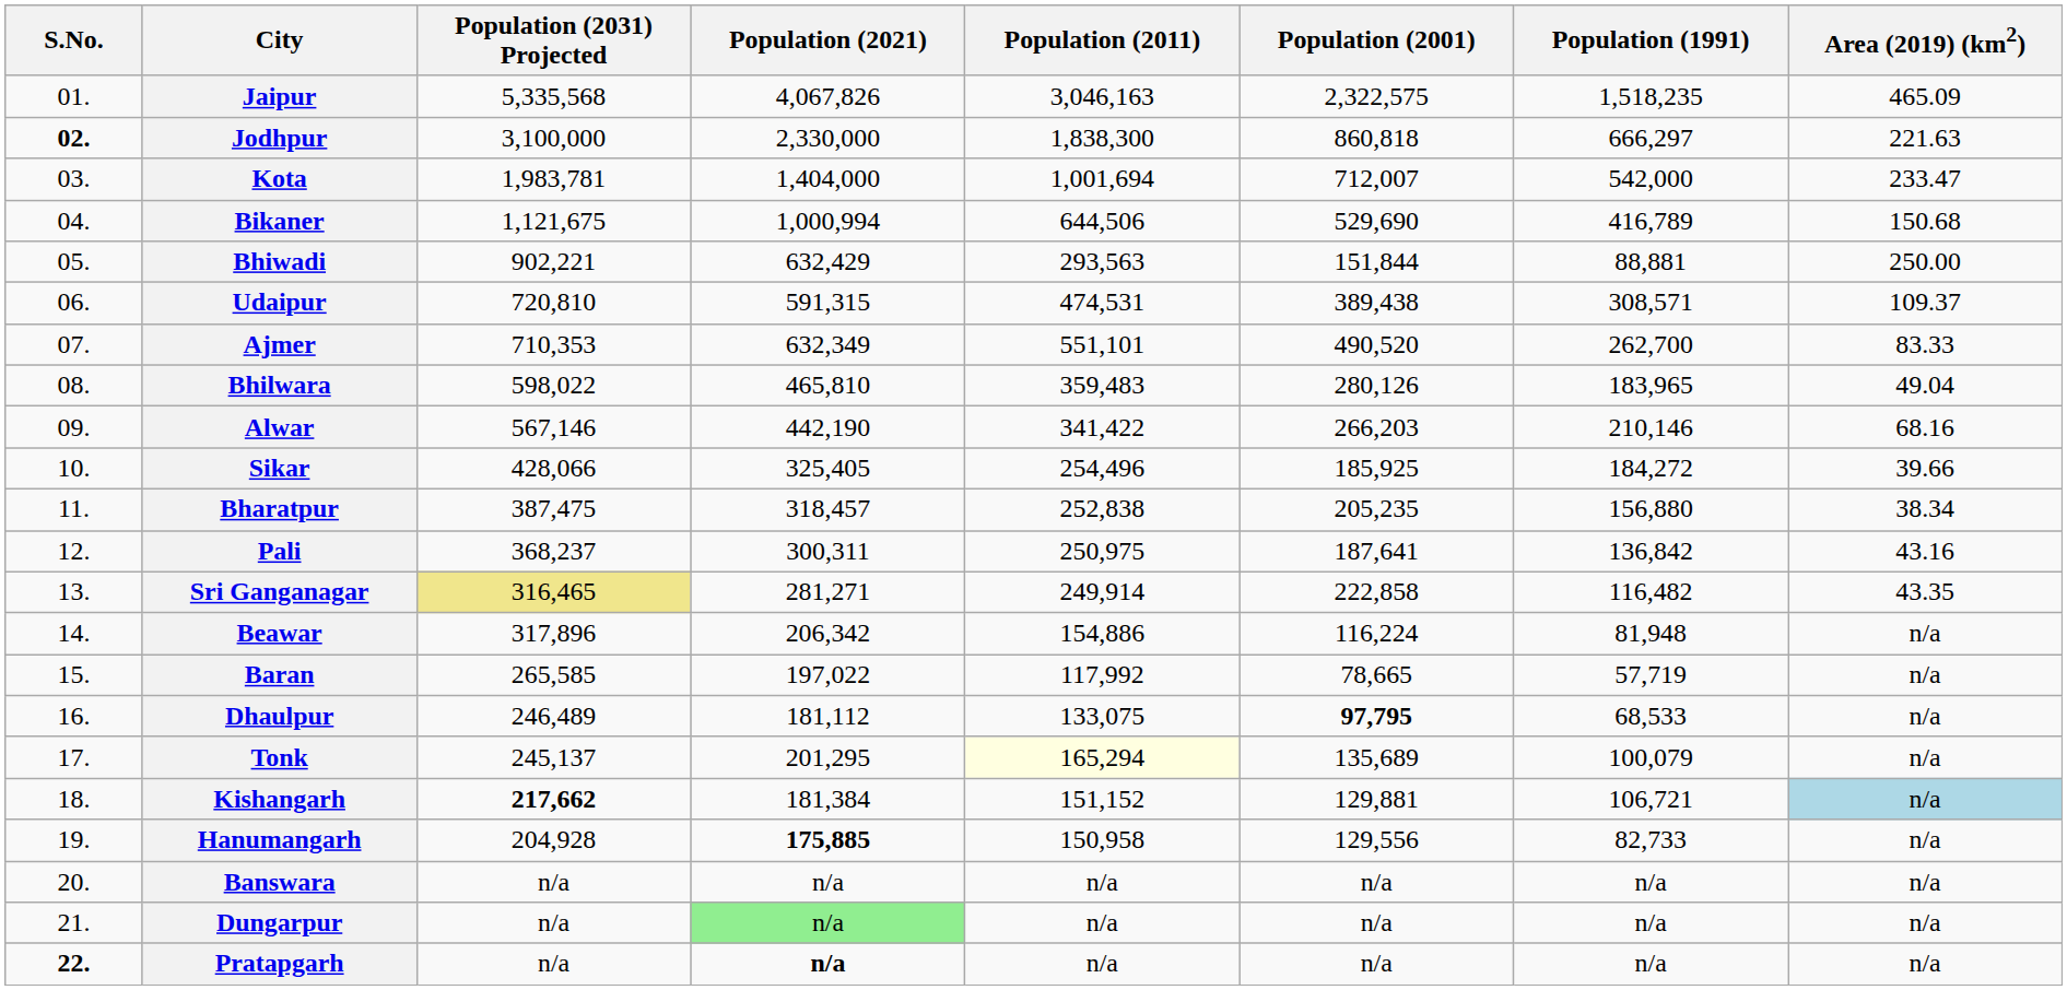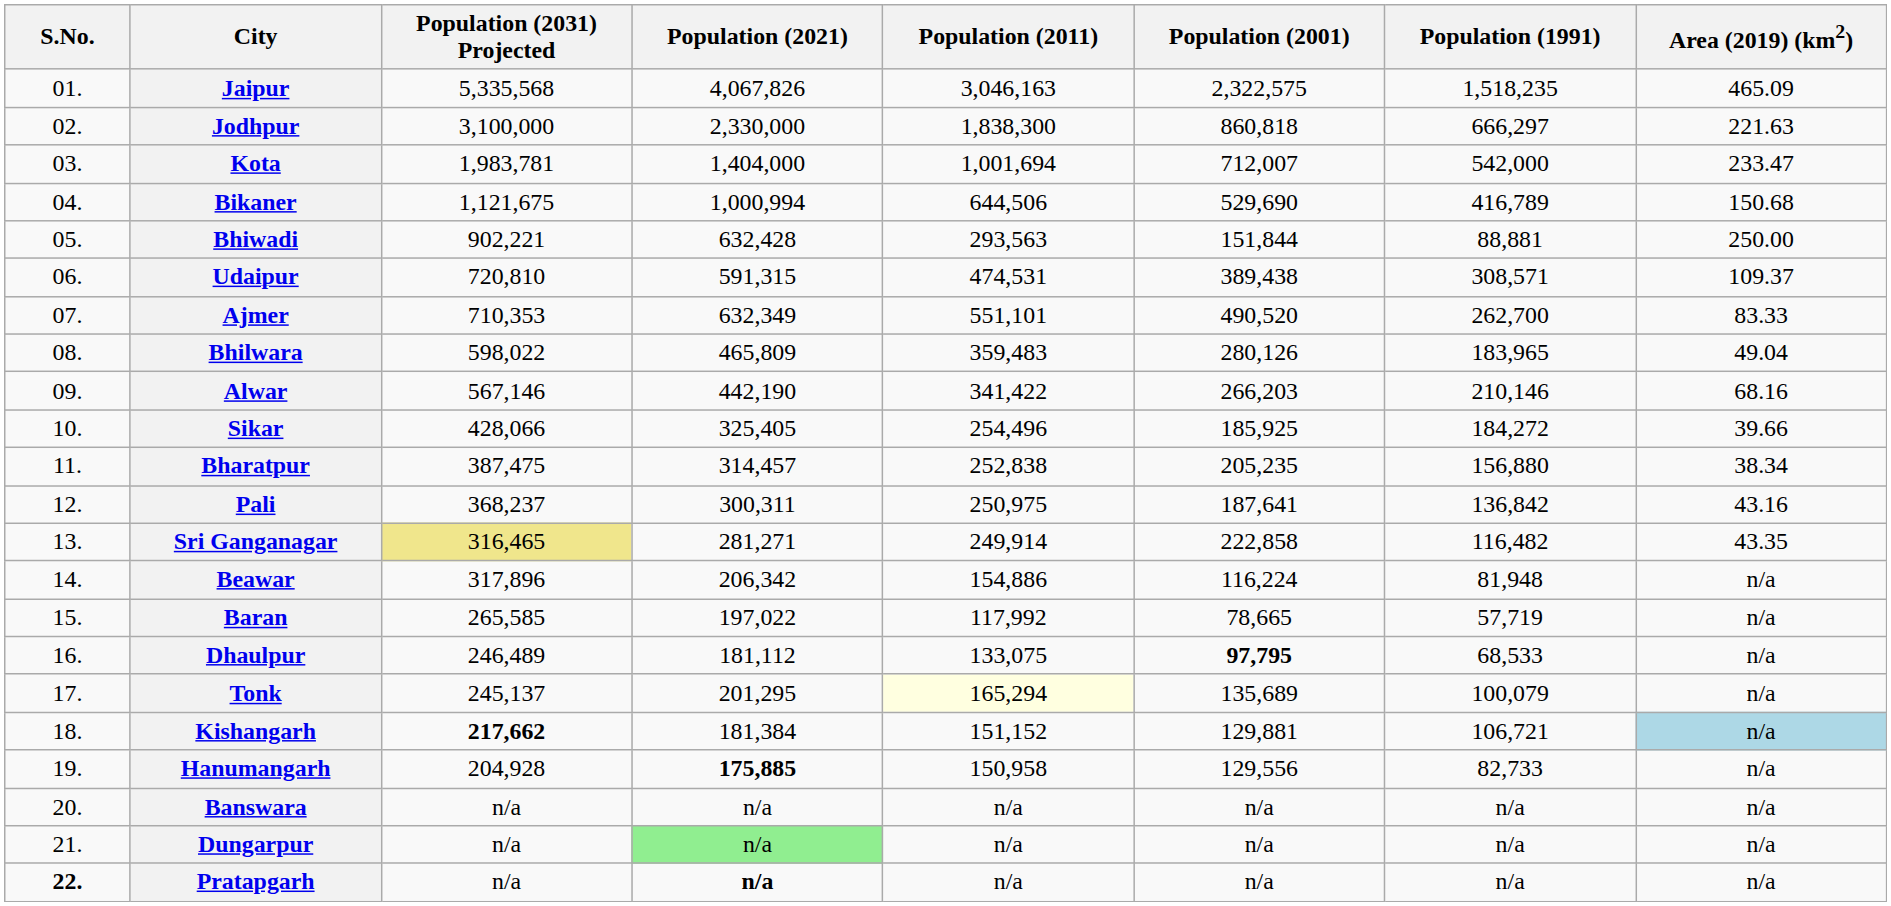 <table class="wikitable sortable" style="width:100%; text-align:center;">
 <tr>
 <th width=5%>S.No.</th>
 <th style="width:10%;">City</th>
 <th style="width:10%;">Population (2031) Projected</th>
 <th style="width:10%;">Population (2021)</th>
 <th style="width:10%;">Population (2011)</th>
 <th style="width:10%;">Population (2001)</th>
 <th style="width:10%;">Population (1991)</th>
 <th style="width:10%;">Area (2019) (km<sup>2</sup>)</th>
 </tr>
 <tr>
 <td>01.</td>
 <th style="width:10%;"><a href='#'>Jaipur</a></th>
 <td>5,335,568</td>
 <td>4,067,826</td>
 <td>3,046,163</td>
 <td>2,322,575</td>
 <td>1,518,235</td>
 <td>465.09</td>
 </tr>
 <tr>
-<td><strong>02.</strong></td>
+<td>02.</td>
 <th style="width:10%;"><a href='#'>Jodhpur</a></th>
 <td>3,100,000</td>
 <td>2,330,000</td>
 <td>1,838,300</td>
 <td>860,818</td>
 <td>666,297</td>
 <td>221.63</td>
 </tr>
 <tr>
 <td>03.</td>
 <th style="width:10%;"><a href='#'>Kota</a></th>
 <td>1,983,781</td>
 <td>1,404,000</td>
 <td>1,001,694</td>
 <td>712,007</td>
 <td>542,000</td>
 <td>233.47</td>
 </tr>
 <tr>
 <td>04.</td>
 <th style="width:10%;"><a href='#'>Bikaner</a></th>
 <td>1,121,675</td>
 <td>1,000,994</td>
 <td>644,506</td>
 <td>529,690</td>
 <td>416,789</td>
 <td>150.68</td>
 </tr>
 <tr>
 <td>05.</td>
 <th style="width:10%;"><a href='#'>Bhiwadi</a></th>
 <td>902,221</td>
-<td>632,429</td>
+<td>632,428</td>
 <td>293,563</td>
 <td>151,844</td>
 <td>88,881</td>
 <td>250.00</td>
 </tr>
 <tr>
 <td>06.</td>
 <th style="width:10%;"><a href='#'>Udaipur</a></th>
 <td>720,810</td>
 <td>591,315</td>
 <td>474,531</td>
 <td>389,438</td>
 <td>308,571</td>
 <td>109.37</td>
 </tr>
 <tr>
 <td>07.</td>
 <th style="width:10%;"><a href='#'>Ajmer</a></th>
 <td>710,353</td>
 <td>632,349</td>
 <td>551,101</td>
 <td>490,520</td>
 <td>262,700</td>
 <td>83.33</td>
 </tr>
 <tr>
 <td>08.</td>
 <th style="width:10%;"><a href='#'>Bhilwara</a></th>
 <td>598,022</td>
-<td>465,810</td>
+<td>465,809</td>
 <td>359,483</td>
 <td>280,126</td>
 <td>183,965</td>
 <td>49.04</td>
 </tr>
 <tr>
 <td>09.</td>
 <th style="width:10%;"><a href='#'>Alwar</a></th>
 <td>567,146</td>
 <td>442,190</td>
 <td>341,422</td>
 <td>266,203</td>
 <td>210,146</td>
 <td>68.16</td>
 </tr>
 <tr>
 <td>10.</td>
 <th style="width:10%;"><a href='#'>Sikar</a></th>
 <td>428,066</td>
 <td>325,405</td>
 <td>254,496</td>
 <td>185,925</td>
 <td>184,272</td>
 <td>39.66</td>
 </tr>
 <tr>
 <td>11.</td>
 <th style="width:10%;"><a href='#'>Bharatpur</a></th>
 <td>387,475</td>
-<td>318,457</td>
+<td>314,457</td>
 <td>252,838</td>
 <td>205,235</td>
 <td>156,880</td>
 <td>38.34</td>
 </tr>
 <tr>
 <td>12.</td>
 <th style="width:10%;"><a href='#'>Pali</a></th>
 <td>368,237</td>
 <td>300,311</td>
 <td>250,975</td>
 <td>187,641</td>
 <td>136,842</td>
 <td>43.16</td>
 </tr>
 <tr>
 <td>13.</td>
 <th style="width:10%;"><a href='#'>Sri Ganganagar</a></th>
 <td style="background: khaki;">316,465</td>
 <td>281,271</td>
 <td>249,914</td>
 <td>222,858</td>
 <td>116,482</td>
 <td>43.35</td>
 </tr>
 <tr>
 <td>14.</td>
 <th style="width:10%"><a href='#'>Beawar</a></th>
 <td>317,896</td>
 <td>206,342</td>
 <td>154,886</td>
 <td>116,224</td>
 <td>81,948</td>
 <td>n/a</td>
 </tr>
 <tr>
 <td>15.</td>
 <th style="width:10%"><a href='#'>Baran</a></th>
 <td>265,585</td>
 <td>197,022</td>
 <td>117,992</td>
 <td>78,665</td>
 <td>57,719</td>
 <td>n/a</td>
 </tr>
 <tr>
 <td>16.</td>
 <th style="width:10%"><a href='#'>Dhaulpur</a></th>
 <td>246,489</td>
 <td>181,112</td>
 <td>133,075</td>
 <td><strong>97,795</strong></td>
 <td>68,533</td>
 <td>n/a</td>
 </tr>
 <tr>
 <td>17.</td>
 <th style="width:10%"><a href='#'>Tonk</a></th>
 <td>245,137</td>
 <td>201,295</td>
 <td style="background: lightyellow;">165,294</td>
 <td>135,689</td>
 <td>100,079</td>
 <td>n/a</td>
 </tr>
 <tr>
 <td>18.</td>
 <th style="width:10%"><a href='#'>Kishangarh</a></th>
 <td><strong>217,662</strong></td>
 <td>181,384</td>
 <td>151,152</td>
 <td>129,881</td>
 <td>106,721</td>
 <td style="background: lightblue;">n/a</td>
 </tr>
 <tr>
 <td>19.</td>
 <th style="width:10%"><a href='#'>Hanumangarh</a></th>
 <td>204,928</td>
 <td><strong>175,885</strong></td>
 <td>150,958</td>
 <td>129,556</td>
 <td>82,733</td>
 <td>n/a</td>
 </tr>
 <tr>
 <td>20.</td>
 <th style="width:10%"><a href='#'>Banswara</a></th>
 <td>n/a</td>
 <td>n/a</td>
 <td>n/a</td>
 <td>n/a</td>
 <td>n/a</td>
 <td>n/a</td>
 </tr>
 <tr>
 <td>21.</td>
 <th style="width:10%"><a href='#'>Dungarpur</a></th>
 <td>n/a</td>
 <td style="background: lightgreen;">n/a</td>
 <td>n/a</td>
 <td>n/a</td>
 <td>n/a</td>
 <td>n/a</td>
 </tr>
 <tr>
 <td><strong>22.</strong></td>
 <th style="width:10%"><a href='#'>Pratapgarh</a></th>
 <td>n/a</td>
 <td><strong>n/a</strong></td>
 <td>n/a</td>
 <td>n/a</td>
 <td>n/a</td>
 <td>n/a</td>
 </tr>
 </table>
